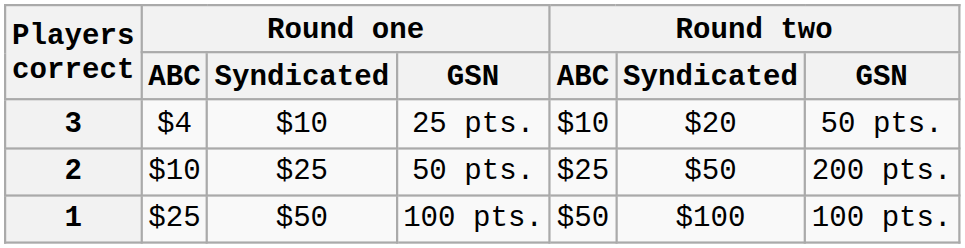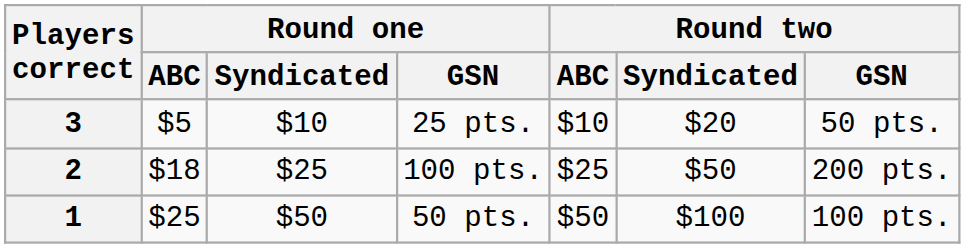 <table class="wikitable" style="text-align: center;">
 <tr>
 <th scope="col" rowspan="2" id="NumCor">Players<br>correct</th>
 <th scope="col" colspan="3" id="R1">Round one</th>
 <th scope="col" colspan="3" id="R2">Round two</th>
 </tr>
 <tr>
 <th scope="col" id="ABC1">ABC</th>
 <th scope="col" id="Syn1">Syndicated</th>
 <th scope="col" id="GSN1">GSN</th>
 <th scope="col" id="ABC2">ABC</th>
 <th scope="col" id="Syn2">Syndicated</th>
 <th scope="col" id="GSN2">GSN</th>
 </tr>
 <tr>
 <th scope="row" id="P3" headers="NumCor">3</th>
-<td headers="R1 ABC1 P3">$4</td>
+<td headers="R1 ABC1 P3">$5</td>
 <td headers="R1 Syn1 P3">$10</td>
 <td headers="R1 GSN1 P3">25 pts.</td>
 <td headers="R2 ABC2 P3">$10</td>
 <td headers="R2 Syn2 P3">$20</td>
 <td headers="R2 GSN2 P3">50 pts.</td>
 </tr>
 <tr>
 <th scope="row" id="P2" headers="NumCor">2</th>
-<td headers="R1 ABC1 P2">$10</td>
+<td headers="R1 ABC1 P2">$18</td>
 <td headers="R1 Syn1 P2">$25</td>
-<td headers="R1 GSN1 P2">50 pts.</td>
+<td headers="R1 GSN1 P1">100 pts.</td>
 <td headers="R2 ABC2 P2">$25</td>
 <td headers="R2 Syn2 P2">$50</td>
 <td headers="R2 GSN2 P1">200 pts.</td>
 </tr>
 <tr>
 <th scope="row" id="P2" headers="NumCor">1</th>
 <td headers="R1 ABC1 P1">$25</td>
 <td headers="R1 Syn1 P1">$50</td>
-<td headers="R1 GSN1 P1">100 pts.</td>
+<td headers="R1 GSN1 P2">50 pts.</td>
 <td headers="R2 ABC2 P1">$50</td>
 <td headers="R2 Syn2 P1">$100</td>
 <td headers="R2 GSN2 P2">100 pts.</td>
 </tr>
 </table>
